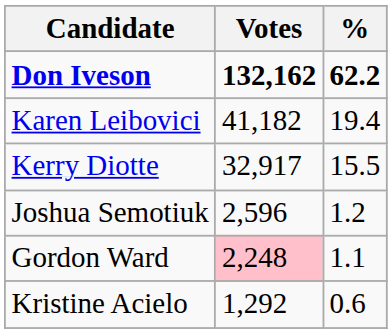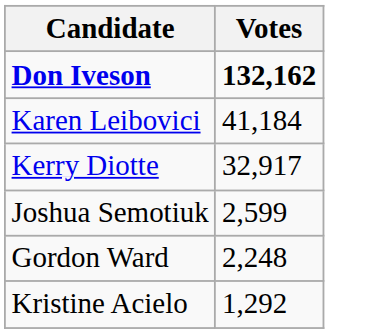 <table class="wikitable" align="left">
 <tr>
 <th>Candidate</th>
 <th>Votes</th>
-<th>%</th>
 </tr>
 <tr>
 <td><strong><a href='#'>Don Iveson</a></strong></td>
 <td><strong>132,162</strong></td>
-<td><strong>62.2</strong></td>
 </tr>
 <tr>
 <td><a href='#'>Karen Leibovici</a></td>
-<td>41,182</td>
-<td>19.4</td>
+<td>41,184</td>
 </tr>
 <tr>
 <td><a href='#'>Kerry Diotte</a></td>
 <td>32,917</td>
-<td>15.5</td>
 </tr>
 <tr>
 <td>Joshua Semotiuk</td>
-<td>2,596</td>
-<td>1.2</td>
+<td>2,599</td>
 </tr>
 <tr>
 <td>Gordon Ward</td>
-<td style="background: pink;">2,248</td>
-<td>1.1</td>
+<td>2,248</td>
 </tr>
 <tr>
 <td>Kristine Acielo</td>
 <td>1,292</td>
-<td>0.6</td>
 </tr>
 </table>
